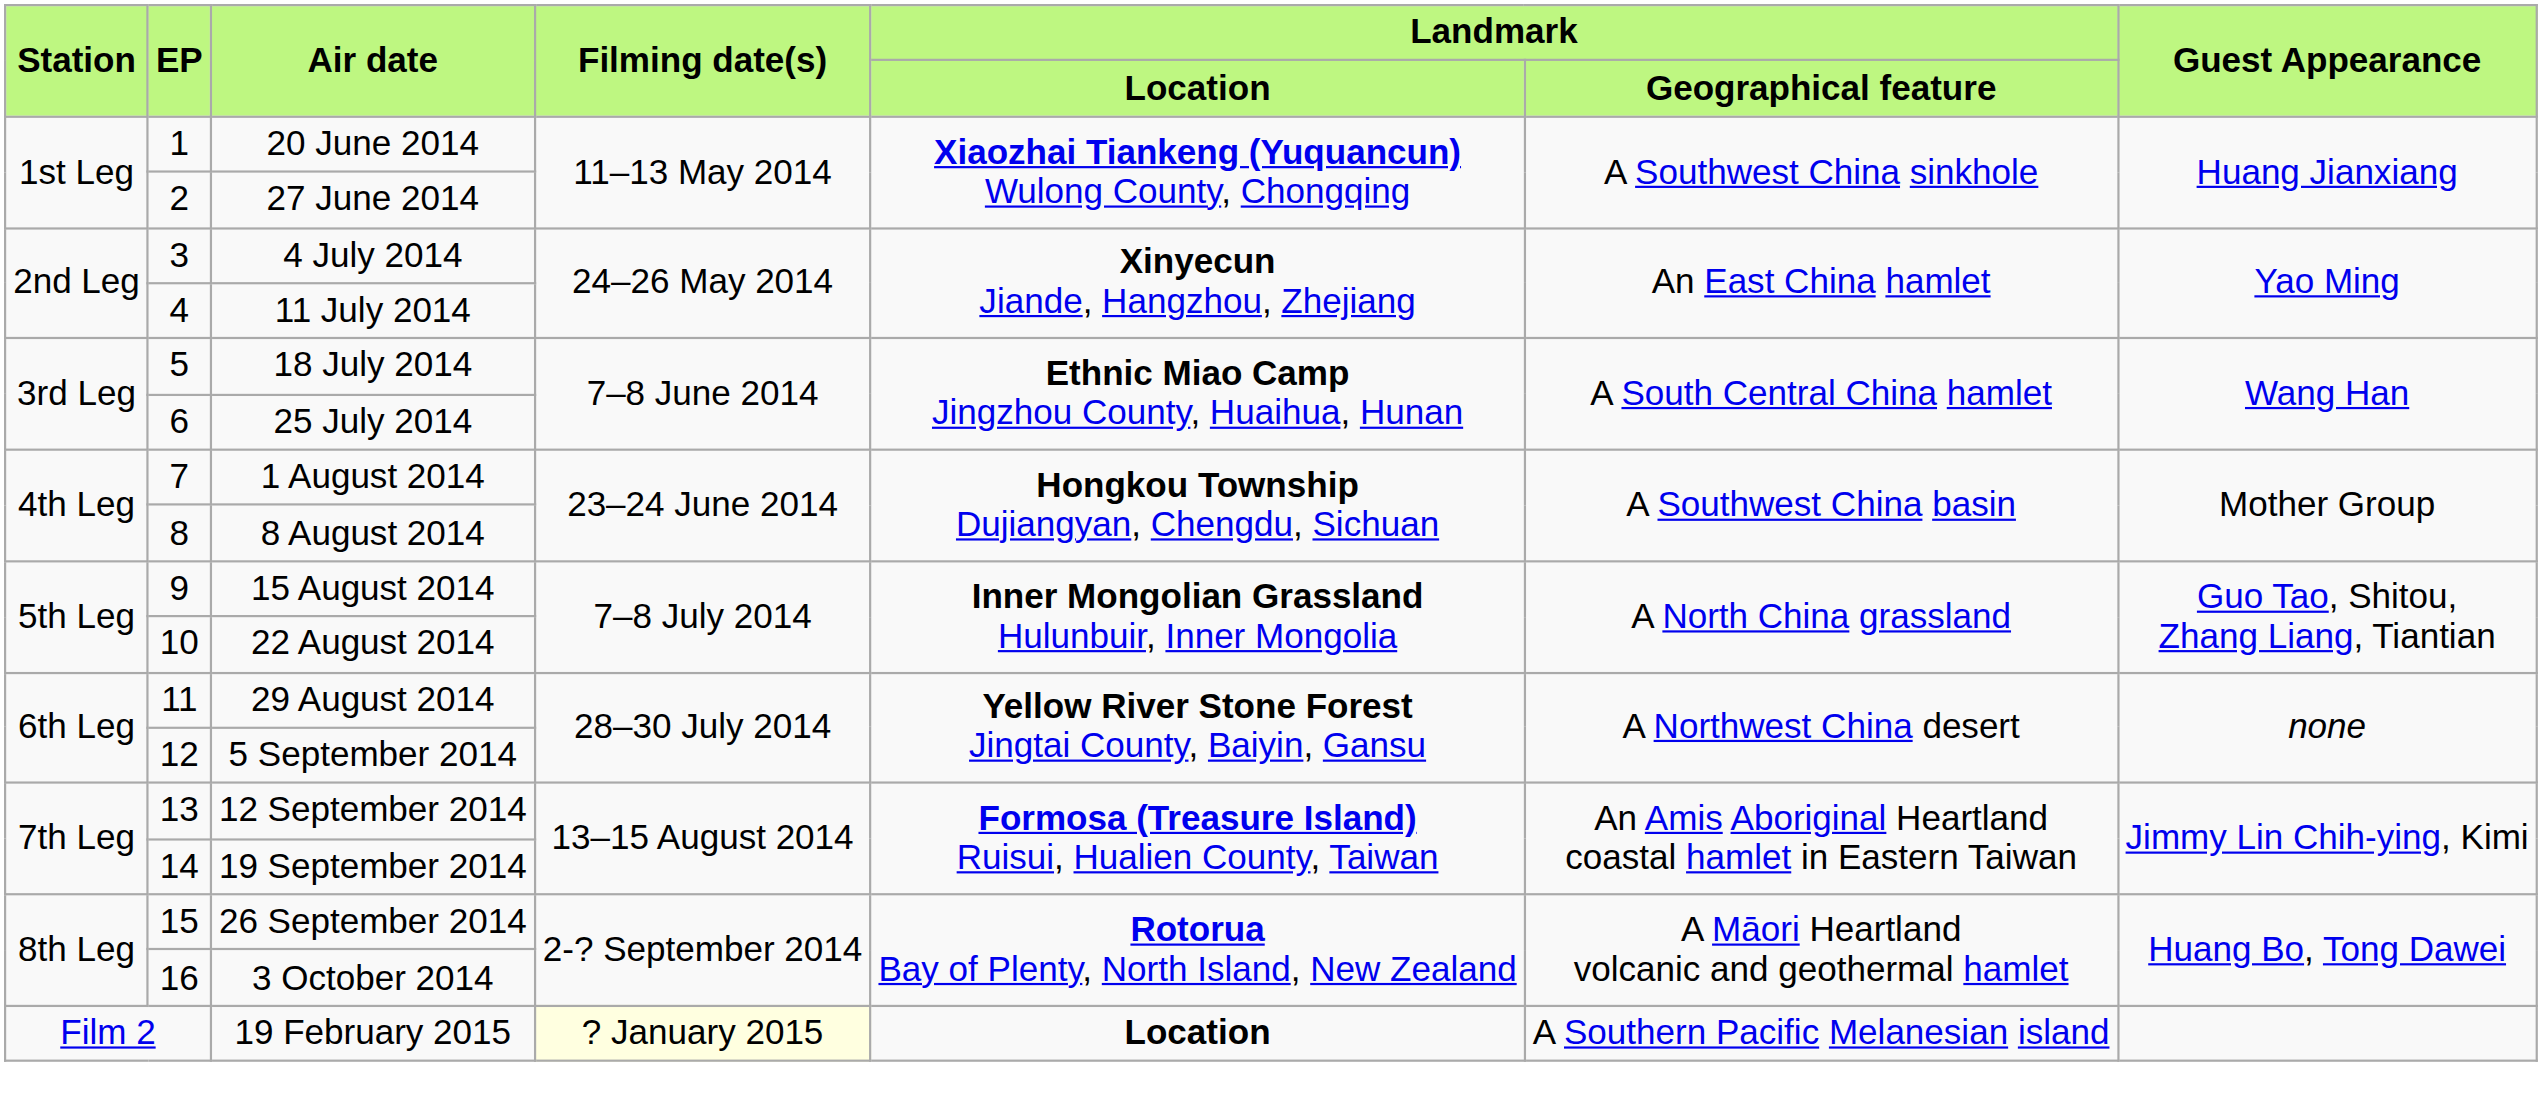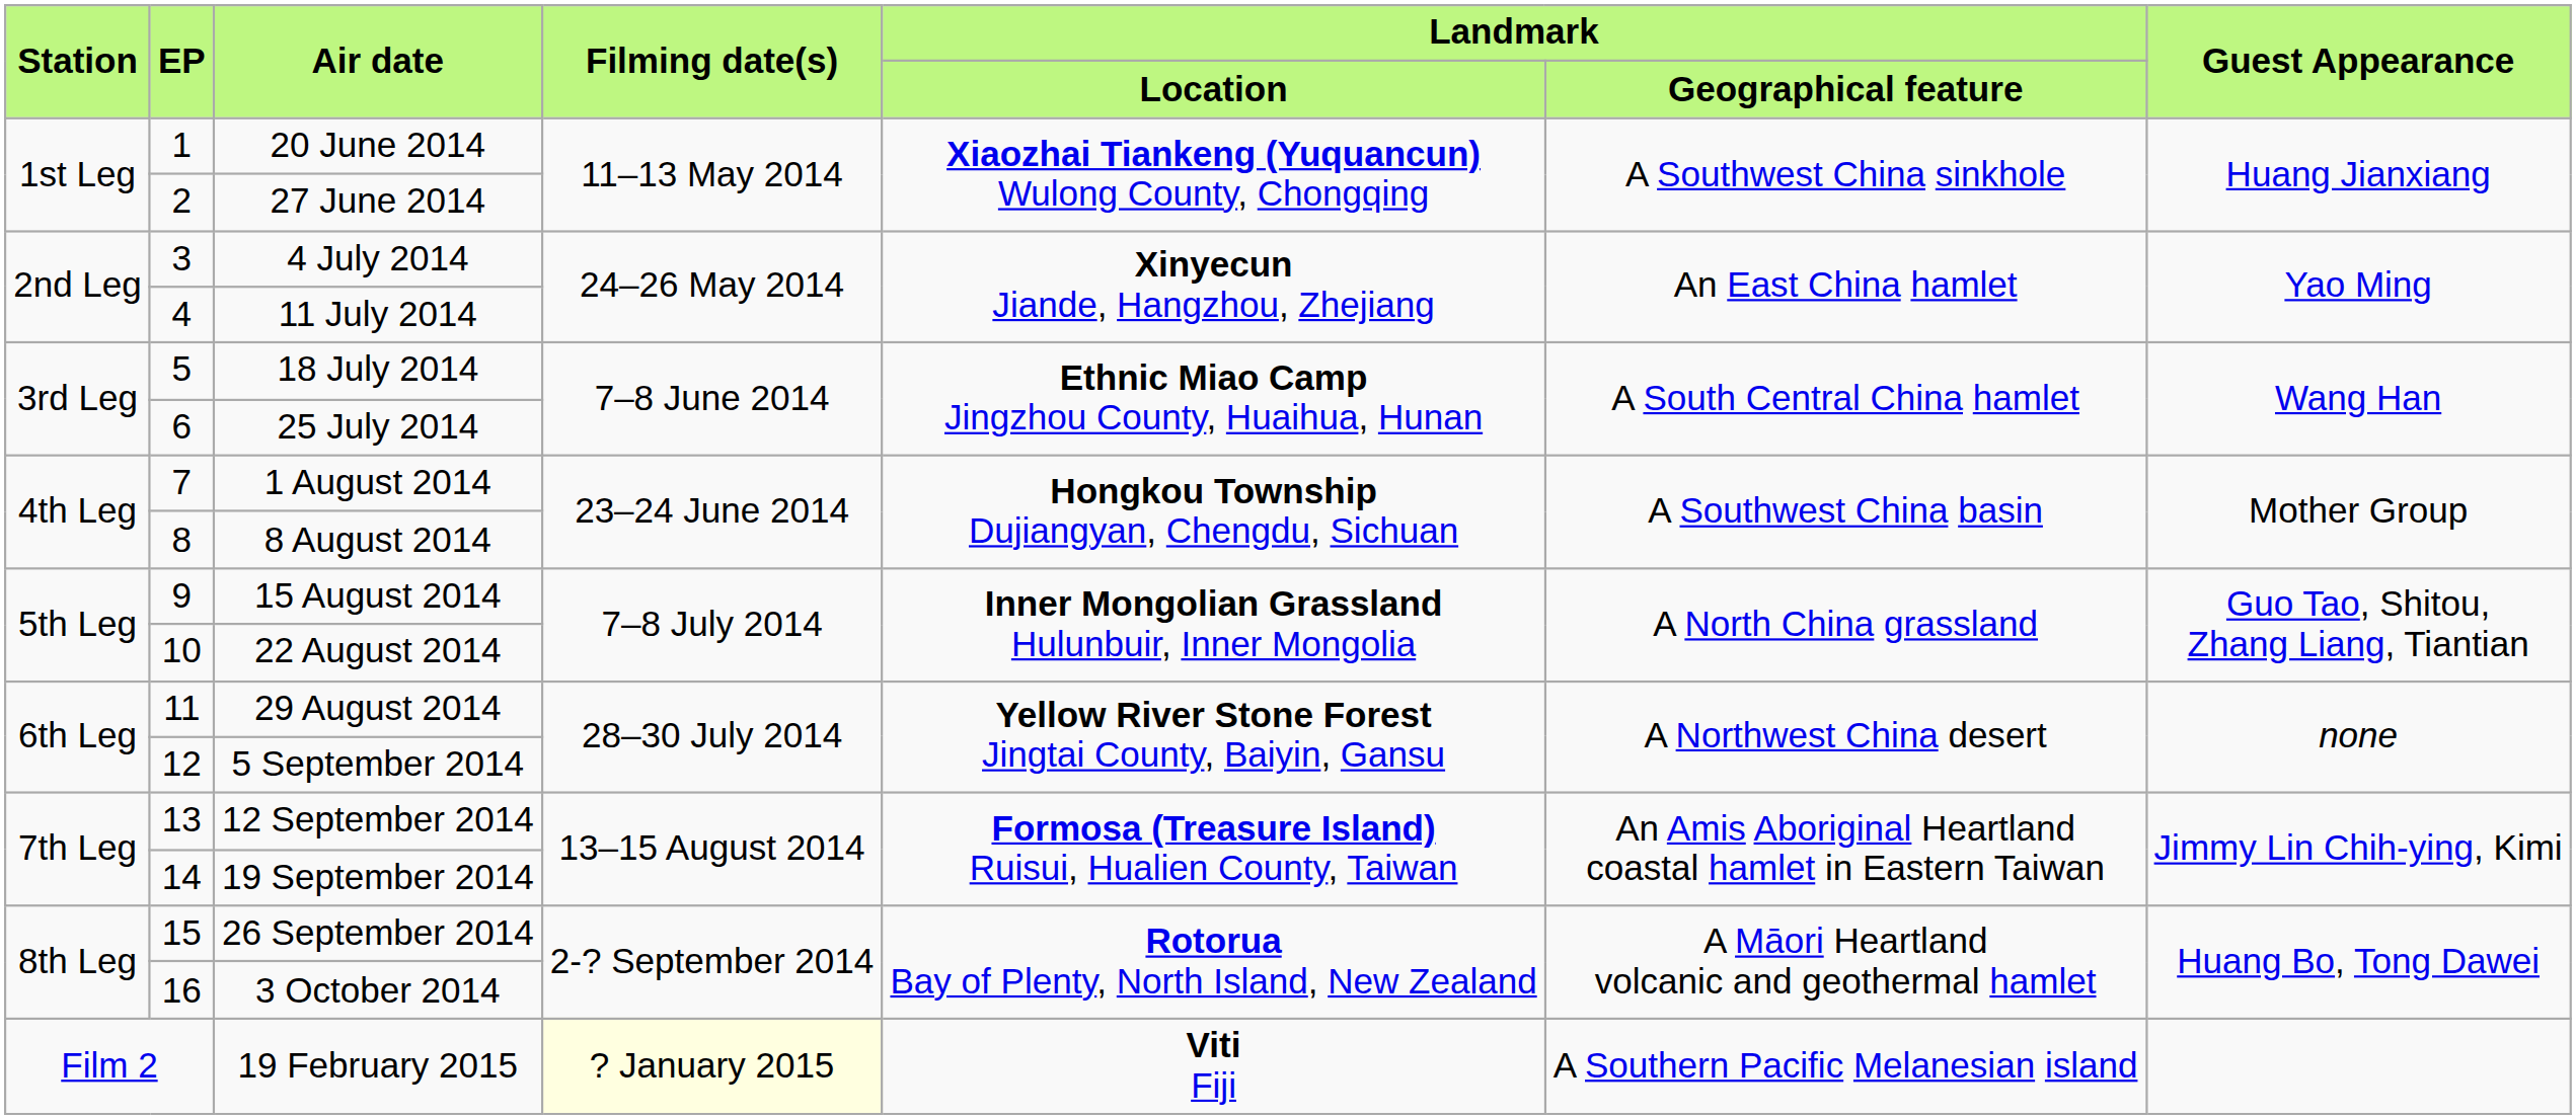 <table class=wikitable>
 <tr style="background:#BEF781; color:black; text-align:center;">
 <td rowspan=2><strong>Station</strong></td>
 <td rowspan=2><strong>EP</strong></td>
 <td rowspan=2><strong>Air date</strong></td>
 <td rowspan=2><strong>Filming date(s)</strong></td>
 <td width="180" colspan=2><strong>Landmark</strong></td>
 <td rowspan=2><strong>Guest Appearance</strong></td>
 </tr>
 <tr style="background:#BEF781; color:black; text-align:center;">
 <td><strong>Location</strong></td>
 <td><strong>Geographical feature</strong></td>
 </tr>
 <tr align=center>
 <td rowspan=2>1st Leg</td>
 <td>1</td>
 <td>20 June 2014</td>
 <td rowspan=2>11–13 May 2014</td>
 <td rowspan=2><strong><a href='#'>Xiaozhai Tiankeng (Yuquancun)</a></strong><br><a href='#'>Wulong County</a>, <a href='#'>Chongqing</a><br></td>
 <td rowspan=2>A <a href='#'>Southwest China</a> <a href='#'>sinkhole</a></td>
 <td rowspan=2><a href='#'>Huang Jianxiang</a></td>
 </tr>
 <tr align=center>
 <td>2</td>
 <td>27 June 2014</td>
 </tr>
 <tr align=center>
 <td rowspan=2>2nd Leg</td>
 <td>3</td>
 <td>4 July 2014</td>
 <td rowspan=2>24–26 May 2014</td>
 <td rowspan=2><strong>Xinyecun</strong><br><a href='#'>Jiande</a>, <a href='#'>Hangzhou</a>, <a href='#'>Zhejiang</a><br></td>
 <td rowspan=2>An <a href='#'>East China</a> <a href='#'>hamlet</a></td>
 <td rowspan=2><a href='#'>Yao Ming</a></td>
 </tr>
 <tr align=center>
 <td>4</td>
 <td>11 July 2014</td>
 </tr>
 <tr align=center>
 <td rowspan=2>3rd Leg</td>
 <td>5</td>
 <td>18 July 2014</td>
 <td rowspan=2>7–8 June 2014</td>
 <td rowspan=2><strong>Ethnic Miao Camp</strong><br><a href='#'>Jingzhou County</a>, <a href='#'>Huaihua</a>, <a href='#'>Hunan</a><br></td>
 <td rowspan=2>A <a href='#'>South Central China</a> <a href='#'>hamlet</a></td>
 <td rowspan=2><a href='#'>Wang Han</a></td>
 </tr>
 <tr align=center>
 <td>6</td>
 <td>25 July 2014</td>
 </tr>
 <tr align=center>
 <td rowspan=2>4th Leg</td>
 <td>7</td>
 <td>1 August 2014</td>
 <td rowspan=2>23–24 June 2014</td>
 <td rowspan=2><strong>Hongkou Township</strong><br><a href='#'>Dujiangyan</a>, <a href='#'>Chengdu</a>, <a href='#'>Sichuan</a><br></td>
 <td rowspan=2>A <a href='#'>Southwest China</a> <a href='#'>basin</a></td>
 <td rowspan=2>Mother Group</td>
 </tr>
 <tr align=center>
 <td>8</td>
 <td>8 August 2014</td>
 </tr>
 <tr align=center>
 <td rowspan=2>5th Leg</td>
 <td>9</td>
 <td>15 August 2014</td>
 <td rowspan=2>7–8 July 2014</td>
 <td rowspan=2><strong>Inner Mongolian Grassland</strong><br><a href='#'>Hulunbuir</a>, <a href='#'>Inner Mongolia</a><br></td>
 <td rowspan=2>A <a href='#'>North China</a> <a href='#'>grassland</a></td>
 <td rowspan=2><a href='#'>Guo Tao</a>, Shitou,<br><a href='#'>Zhang Liang</a>, Tiantian</td>
 </tr>
 <tr align=center>
 <td>10</td>
 <td>22 August 2014</td>
 </tr>
 <tr align=center>
 <td rowspan=2>6th Leg</td>
 <td>11</td>
 <td>29 August 2014</td>
 <td rowspan=2>28–30 July 2014</td>
 <td rowspan=2><strong>Yellow River Stone Forest</strong><br><a href='#'>Jingtai County</a>, <a href='#'>Baiyin</a>, <a href='#'>Gansu</a></td>
 <td rowspan=2>A <a href='#'>Northwest China</a> desert</td>
 <td rowspan=2><em>none</em></td>
 </tr>
 <tr align=center>
 <td>12</td>
 <td>5 September 2014</td>
 </tr>
 <tr align=center>
 <td rowspan=2>7th Leg</td>
 <td>13</td>
 <td>12 September 2014</td>
 <td rowspan=2>13–15 August 2014</td>
 <td rowspan=2><a href='#'><strong>Formosa (Treasure Island)</strong></a><br><a href='#'>Ruisui</a>, <a href='#'>Hualien County</a>, <a href='#'>Taiwan</a></td>
 <td rowspan=2>An <a href='#'>Amis</a> <a href='#'>Aboriginal</a> Heartland<br>coastal <a href='#'>hamlet</a> in Eastern Taiwan</td>
 <td rowspan=2><a href='#'>Jimmy Lin Chih-ying</a>, Kimi</td>
 </tr>
 <tr align=center>
 <td>14</td>
 <td>19 September 2014</td>
 </tr>
 <tr align=center>
 <td rowspan=2>8th Leg</td>
 <td>15</td>
 <td>26 September 2014</td>
 <td rowspan=2>2-? September 2014</td>
 <td rowspan=2><strong><a href='#'>Rotorua</a></strong><br><a href='#'>Bay of Plenty</a>, <a href='#'>North Island</a>, <a href='#'>New Zealand</a></td>
 <td rowspan=2>A <a href='#'>Māori</a> Heartland<br>volcanic and geothermal <a href='#'>hamlet</a></td>
 <td rowspan=2><a href='#'>Huang Bo</a>, <a href='#'>Tong Dawei</a></td>
 </tr>
 <tr align=center>
 <td>16</td>
 <td>3 October 2014</td>
 </tr>
 <tr align=center>
 <td colspan=2><a href='#'>Film 2</a></td>
 <td>19 February 2015</td>
 <td rowspan=1 style="background: lightyellow;">? January 2015</td>
-<td><strong>Location</strong></td>
+<td><strong>Viti</strong><br><a href='#'>Fiji</a></td>
 <td>A <a href='#'>Southern Pacific</a> <a href='#'>Melanesian</a> <a href='#'>island</a></td>
 <td></td>
 </tr>
 </table>
